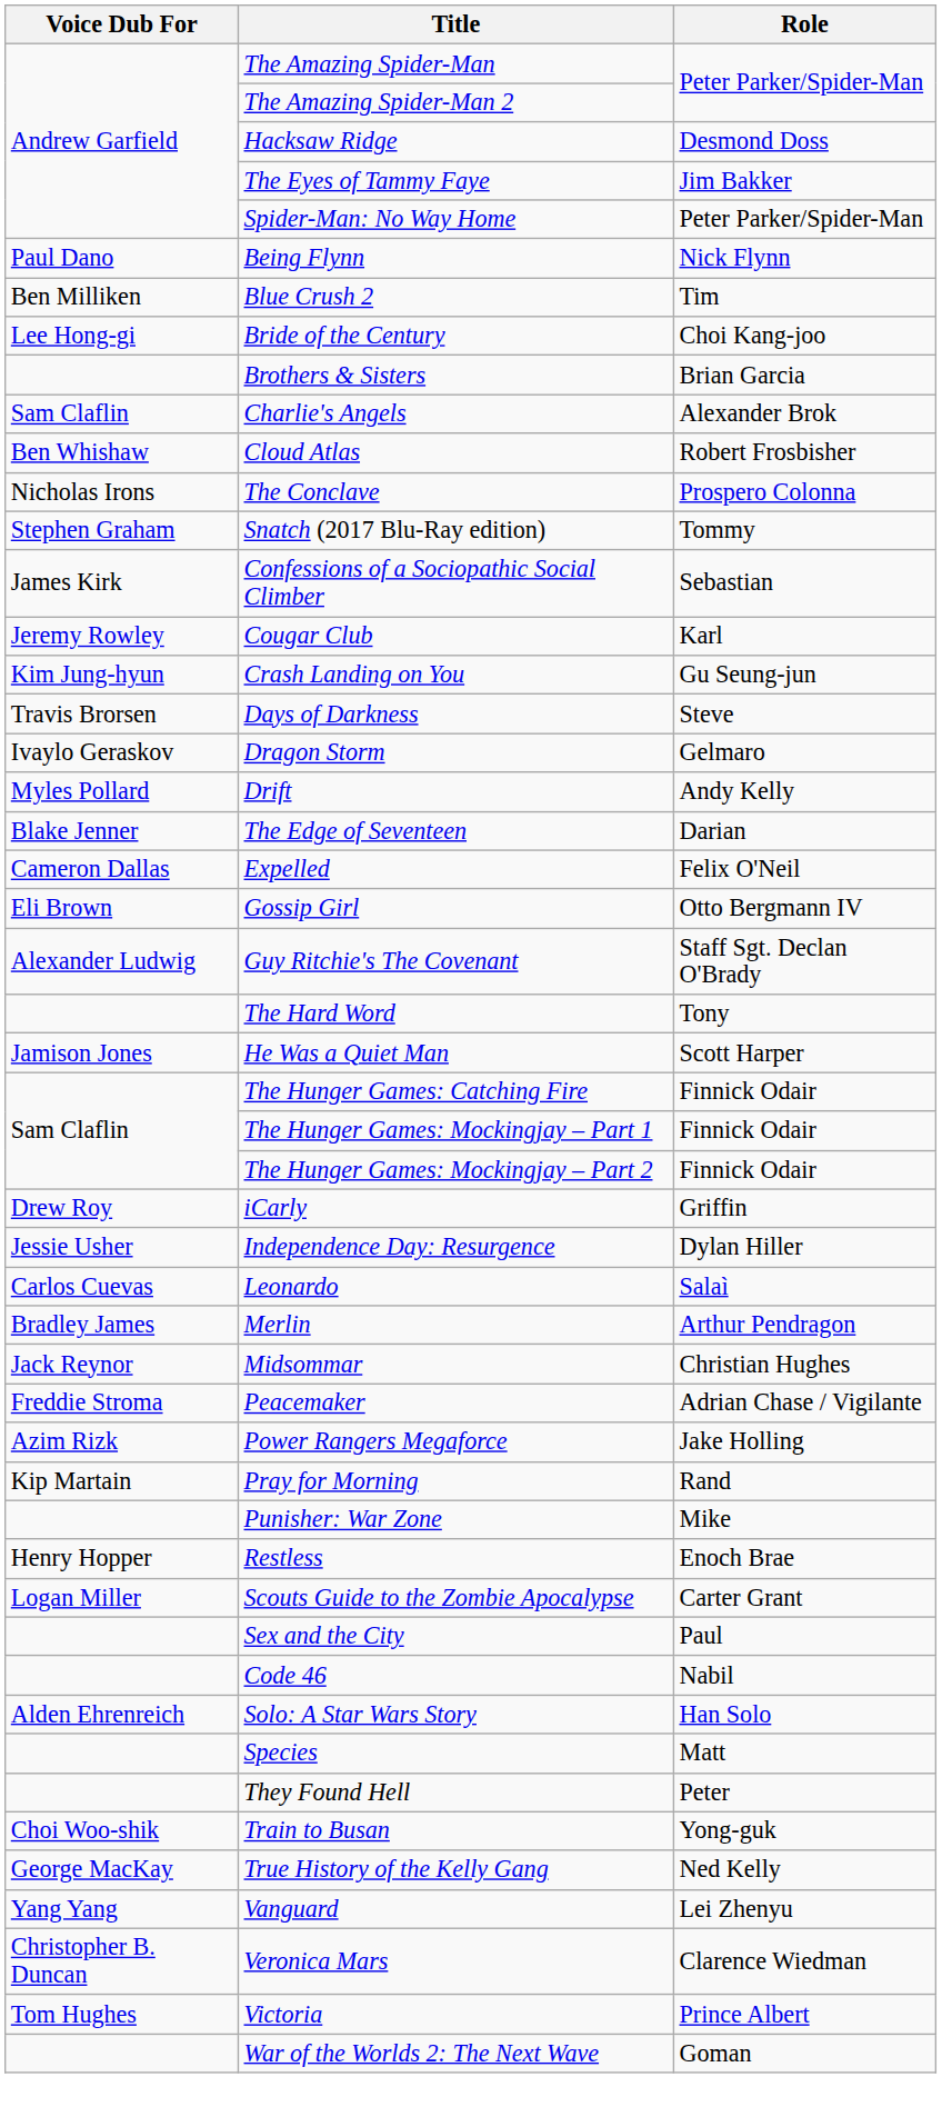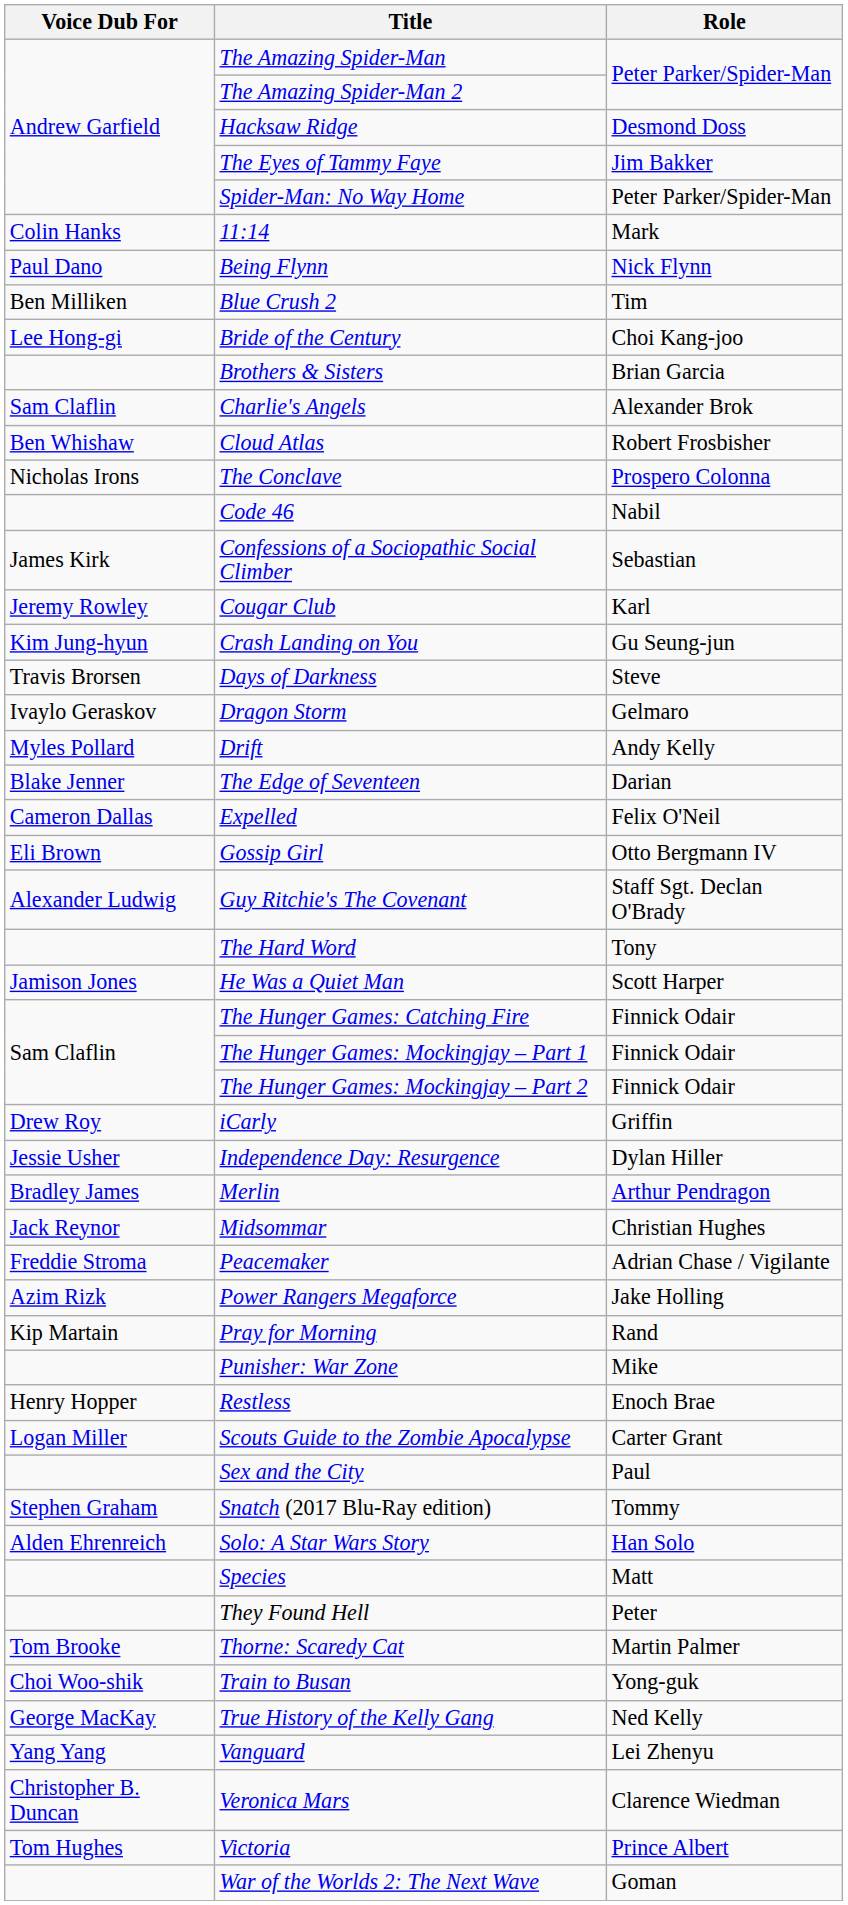 <table class="wikitable">
 <tr>
 <th>Voice Dub For</th>
 <th>Title</th>
 <th>Role</th>
 </tr>
 <tr>
 <td rowspan="5"><a href='#'>Andrew Garfield</a></td>
 <td><em><a href='#'>The Amazing Spider-Man</a></em></td>
 <td rowspan="2"><a href='#'>Peter Parker/Spider-Man</a></td>
 </tr>
 <tr>
 <td><em><a href='#'>The Amazing Spider-Man 2</a></em></td>
 </tr>
 <tr>
 <td><em><a href='#'>Hacksaw Ridge</a></em></td>
 <td><a href='#'>Desmond Doss</a></td>
 </tr>
 <tr>
 <td><em><a href='#'>The Eyes of Tammy Faye</a></em></td>
 <td><a href='#'>Jim Bakker</a></td>
 </tr>
 <tr>
 <td><em><a href='#'>Spider-Man: No Way Home</a></em></td>
 <td>Peter Parker/Spider-Man</td>
+</tr>
+<tr>
+<td><a href='#'>Colin Hanks</a></td>
+<td><em><a href='#'>11:14</a></em></td>
+<td>Mark</td>
 </tr>
 <tr>
 <td><a href='#'>Paul Dano</a></td>
 <td><em><a href='#'>Being Flynn</a></em></td>
 <td><a href='#'>Nick Flynn</a></td>
 </tr>
 <tr>
 <td>Ben Milliken</td>
 <td><em><a href='#'>Blue Crush 2</a></em></td>
 <td>Tim</td>
 </tr>
 <tr>
 <td><a href='#'>Lee Hong-gi</a></td>
 <td><em><a href='#'>Bride of the Century</a></em></td>
 <td>Choi Kang-joo</td>
 </tr>
 <tr>
 <td></td>
 <td><em><a href='#'>Brothers & Sisters</a></em></td>
 <td>Brian Garcia</td>
 </tr>
 <tr>
 <td><a href='#'>Sam Claflin</a></td>
 <td><em><a href='#'>Charlie's Angels</a></em></td>
 <td>Alexander Brok</td>
 </tr>
 <tr>
 <td><a href='#'>Ben Whishaw</a></td>
 <td><em><a href='#'>Cloud Atlas</a></em></td>
 <td>Robert Frosbisher</td>
 </tr>
 <tr>
 <td>Nicholas Irons</td>
 <td><em><a href='#'>The Conclave</a></em></td>
 <td><a href='#'>Prospero Colonna</a></td>
 </tr>
 <tr>
-<td><a href='#'>Stephen Graham</a></td>
-<td><em><a href='#'>Snatch</a></em> (2017 Blu-Ray edition)</td>
-<td>Tommy</td>
+<td></td>
+<td><em><a href='#'>Code 46</a></em></td>
+<td>Nabil</td>
 </tr>
 <tr>
 <td>James Kirk</td>
 <td><em><a href='#'>Confessions of a Sociopathic Social Climber</a></em></td>
 <td>Sebastian</td>
 </tr>
 <tr>
 <td><a href='#'>Jeremy Rowley</a></td>
 <td><em><a href='#'>Cougar Club</a></em></td>
 <td>Karl</td>
 </tr>
 <tr>
 <td><a href='#'>Kim Jung-hyun</a></td>
 <td><em><a href='#'>Crash Landing on You</a></em></td>
 <td>Gu Seung-jun</td>
 </tr>
 <tr>
 <td>Travis Brorsen</td>
 <td><em><a href='#'>Days of Darkness</a></em></td>
 <td>Steve</td>
 </tr>
 <tr>
 <td>Ivaylo Geraskov</td>
 <td><em><a href='#'>Dragon Storm</a></em></td>
 <td>Gelmaro</td>
 </tr>
 <tr>
 <td><a href='#'>Myles Pollard</a></td>
 <td><em><a href='#'>Drift</a></em></td>
 <td>Andy Kelly</td>
 </tr>
 <tr>
 <td><a href='#'>Blake Jenner</a></td>
 <td><em><a href='#'>The Edge of Seventeen</a></em></td>
 <td>Darian</td>
 </tr>
 <tr>
 <td><a href='#'>Cameron Dallas</a></td>
 <td><em><a href='#'>Expelled</a></em></td>
 <td>Felix O'Neil</td>
 </tr>
 <tr>
 <td><a href='#'>Eli Brown</a></td>
 <td><em><a href='#'>Gossip Girl</a></em></td>
 <td>Otto Bergmann IV</td>
 </tr>
 <tr>
 <td><a href='#'>Alexander Ludwig</a></td>
 <td><em><a href='#'>Guy Ritchie's The Covenant</a></em></td>
 <td>Staff Sgt. Declan O'Brady</td>
 </tr>
 <tr>
 <td></td>
 <td><em><a href='#'>The Hard Word</a></em></td>
 <td>Tony</td>
 </tr>
 <tr>
 <td><a href='#'>Jamison Jones</a></td>
 <td><em><a href='#'>He Was a Quiet Man</a></em></td>
 <td>Scott Harper</td>
 </tr>
 <tr>
 <td rowspan="3">Sam Claflin</td>
 <td><em><a href='#'>The Hunger Games: Catching Fire</a></em></td>
 <td>Finnick Odair</td>
 </tr>
 <tr>
 <td><em><a href='#'>The Hunger Games: Mockingjay – Part 1</a></em></td>
 <td>Finnick Odair</td>
 </tr>
 <tr>
 <td><em><a href='#'>The Hunger Games: Mockingjay – Part 2</a></em></td>
 <td>Finnick Odair</td>
 </tr>
 <tr>
 <td><a href='#'>Drew Roy</a></td>
 <td><em><a href='#'>iCarly</a></em></td>
 <td>Griffin</td>
 </tr>
 <tr>
 <td><a href='#'>Jessie Usher</a></td>
 <td><em><a href='#'>Independence Day: Resurgence</a></em></td>
 <td>Dylan Hiller</td>
 </tr>
 <tr>
-<td><a href='#'>Carlos Cuevas</a></td>
-<td><em><a href='#'>Leonardo</a></em></td>
-<td><a href='#'>Salaì</a></td>
-</tr>
-<tr>
 <td><a href='#'>Bradley James</a></td>
 <td><em><a href='#'>Merlin</a></em></td>
 <td><a href='#'>Arthur Pendragon</a></td>
 </tr>
 <tr>
 <td><a href='#'>Jack Reynor</a></td>
 <td><em><a href='#'>Midsommar</a></em></td>
 <td>Christian Hughes</td>
 </tr>
 <tr>
 <td><a href='#'>Freddie Stroma</a></td>
 <td><em><a href='#'>Peacemaker</a></em></td>
 <td>Adrian Chase / Vigilante</td>
 </tr>
 <tr>
 <td><a href='#'>Azim Rizk</a></td>
 <td><em><a href='#'>Power Rangers Megaforce</a></em></td>
 <td>Jake Holling</td>
 </tr>
 <tr>
 <td>Kip Martain</td>
 <td><em><a href='#'>Pray for Morning</a></em></td>
 <td>Rand</td>
 </tr>
 <tr>
 <td></td>
 <td><em><a href='#'>Punisher: War Zone</a></em></td>
 <td>Mike</td>
 </tr>
 <tr>
 <td>Henry Hopper</td>
 <td><em><a href='#'>Restless</a></em></td>
 <td>Enoch Brae</td>
 </tr>
 <tr>
 <td><a href='#'>Logan Miller</a></td>
 <td><em><a href='#'>Scouts Guide to the Zombie Apocalypse</a></em></td>
 <td>Carter Grant</td>
 </tr>
 <tr>
 <td></td>
 <td><em><a href='#'>Sex and the City</a></em></td>
 <td>Paul</td>
 </tr>
 <tr>
-<td></td>
-<td><em><a href='#'>Code 46</a></em></td>
-<td>Nabil</td>
+<td><a href='#'>Stephen Graham</a></td>
+<td><em><a href='#'>Snatch</a></em> (2017 Blu-Ray edition)</td>
+<td>Tommy</td>
 </tr>
 <tr>
 <td><a href='#'>Alden Ehrenreich</a></td>
 <td><em><a href='#'>Solo: A Star Wars Story</a></em></td>
 <td><a href='#'>Han Solo</a></td>
 </tr>
 <tr>
 <td></td>
 <td><em><a href='#'>Species</a></em></td>
 <td>Matt</td>
 </tr>
 <tr>
 <td></td>
 <td><em>They Found Hell</em></td>
 <td>Peter</td>
+</tr>
+<tr>
+<td><a href='#'>Tom Brooke</a></td>
+<td><em><a href='#'>Thorne: Scaredy Cat</a></em></td>
+<td>Martin Palmer</td>
 </tr>
 <tr>
 <td><a href='#'>Choi Woo-shik</a></td>
 <td><em><a href='#'>Train to Busan</a></em></td>
 <td>Yong-guk</td>
 </tr>
 <tr>
 <td><a href='#'>George MacKay</a></td>
 <td><em><a href='#'>True History of the Kelly Gang</a></em></td>
 <td>Ned Kelly</td>
 </tr>
 <tr>
 <td><a href='#'>Yang Yang</a></td>
 <td><em><a href='#'>Vanguard</a></em></td>
 <td>Lei Zhenyu</td>
 </tr>
 <tr>
 <td><a href='#'>Christopher B. Duncan</a></td>
 <td><em><a href='#'>Veronica Mars</a></em></td>
 <td>Clarence Wiedman</td>
 </tr>
 <tr>
 <td><a href='#'>Tom Hughes</a></td>
 <td><em><a href='#'>Victoria</a></em></td>
 <td><a href='#'>Prince Albert</a></td>
 </tr>
 <tr>
 <td></td>
 <td><em><a href='#'>War of the Worlds 2: The Next Wave</a></em></td>
 <td>Goman</td>
 </tr>
 </table>
